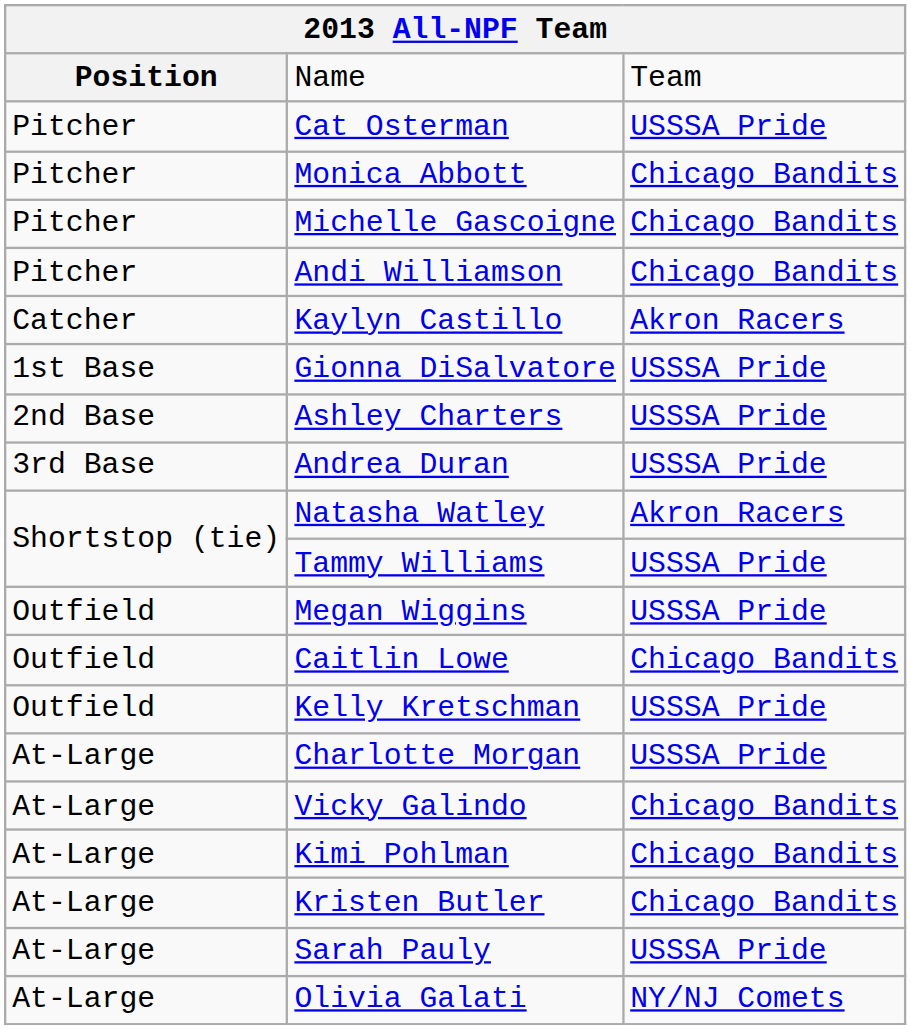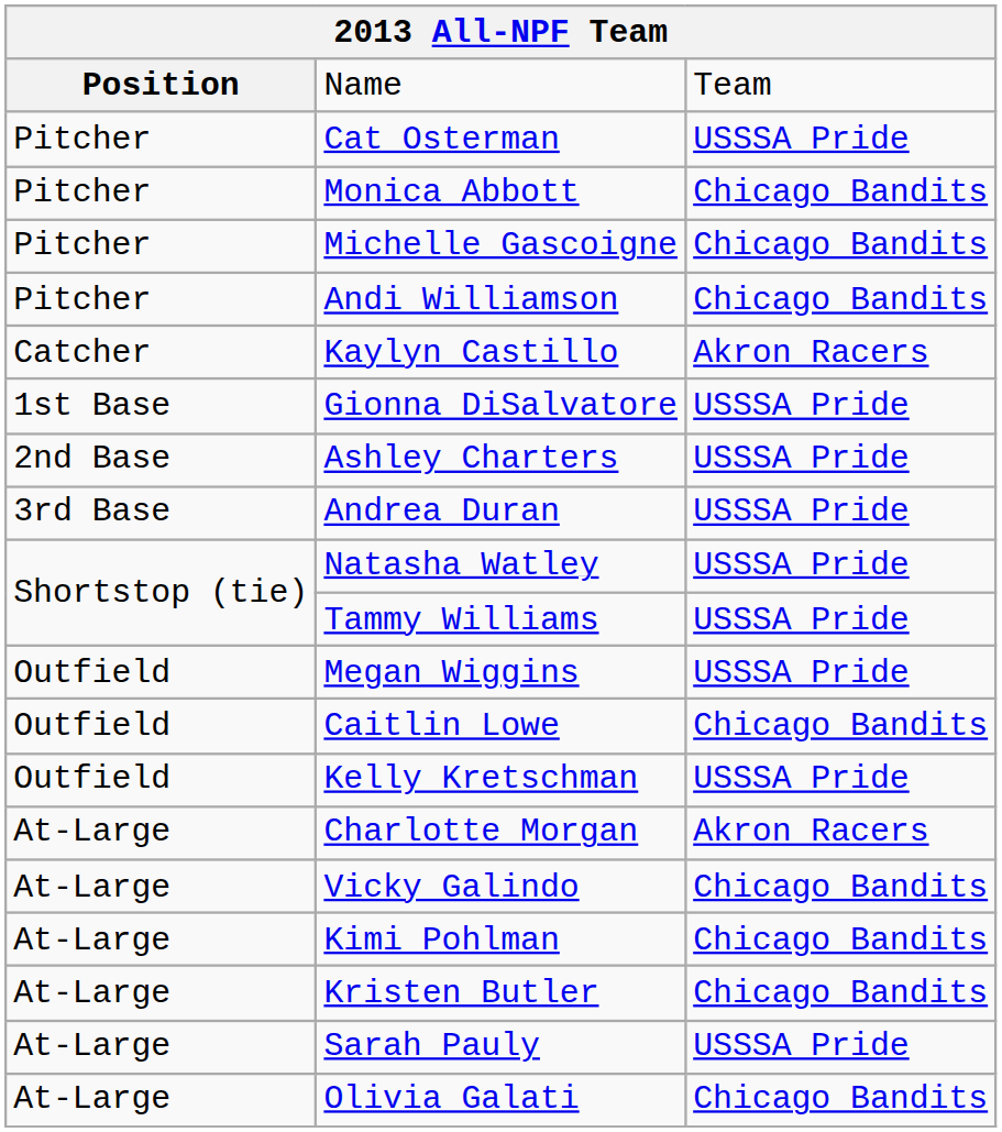 <table class="wikitable">
 <tr>
 <th colspan=4>2013 <a href='#'>All-NPF</a> Team</th>
 </tr>
 <tr>
 <th>Position</th>
 <td>Name</td>
 <td>Team</td>
 </tr>
 <tr>
 <td>Pitcher</td>
 <td><a href='#'>Cat Osterman</a></td>
 <td><a href='#'>USSSA Pride</a></td>
 </tr>
 <tr>
 <td>Pitcher</td>
 <td><a href='#'>Monica Abbott</a></td>
 <td><a href='#'>Chicago Bandits</a></td>
 </tr>
 <tr>
 <td>Pitcher</td>
 <td><a href='#'>Michelle Gascoigne</a></td>
 <td><a href='#'>Chicago Bandits</a></td>
 </tr>
 <tr>
 <td>Pitcher</td>
 <td><a href='#'>Andi Williamson</a></td>
 <td><a href='#'>Chicago Bandits</a></td>
 </tr>
 <tr>
 <td>Catcher</td>
 <td><a href='#'>Kaylyn Castillo</a></td>
 <td><a href='#'>Akron Racers</a></td>
 </tr>
 <tr>
 <td>1st Base</td>
 <td><a href='#'>Gionna DiSalvatore</a></td>
 <td><a href='#'>USSSA Pride</a></td>
 </tr>
 <tr>
 <td>2nd Base</td>
 <td><a href='#'>Ashley Charters</a></td>
 <td><a href='#'>USSSA Pride</a></td>
 </tr>
 <tr>
 <td>3rd Base</td>
 <td><a href='#'>Andrea Duran</a></td>
 <td><a href='#'>USSSA Pride</a></td>
 </tr>
 <tr>
 <td rowspan="2">Shortstop (tie)</td>
 <td><a href='#'>Natasha Watley</a></td>
-<td><a href='#'>Akron Racers</a></td>
+<td><a href='#'>USSSA Pride</a></td>
 </tr>
 <tr>
 <td><a href='#'>Tammy Williams</a></td>
 <td><a href='#'>USSSA Pride</a></td>
 </tr>
 <tr>
 <td>Outfield</td>
 <td><a href='#'>Megan Wiggins</a></td>
 <td><a href='#'>USSSA Pride</a></td>
 </tr>
 <tr>
 <td>Outfield</td>
 <td><a href='#'>Caitlin Lowe</a></td>
 <td><a href='#'>Chicago Bandits</a></td>
 </tr>
 <tr>
 <td>Outfield</td>
 <td><a href='#'>Kelly Kretschman</a></td>
 <td><a href='#'>USSSA Pride</a></td>
 </tr>
 <tr>
 <td>At-Large</td>
 <td><a href='#'>Charlotte Morgan</a></td>
-<td><a href='#'>USSSA Pride</a></td>
+<td><a href='#'>Akron Racers</a></td>
 </tr>
 <tr>
 <td>At-Large</td>
 <td><a href='#'>Vicky Galindo</a></td>
 <td><a href='#'>Chicago Bandits</a></td>
 </tr>
 <tr>
 <td>At-Large</td>
 <td><a href='#'>Kimi Pohlman</a></td>
 <td><a href='#'>Chicago Bandits</a></td>
 </tr>
 <tr>
 <td>At-Large</td>
 <td><a href='#'>Kristen Butler</a></td>
 <td><a href='#'>Chicago Bandits</a></td>
 </tr>
 <tr>
 <td>At-Large</td>
 <td><a href='#'>Sarah Pauly</a></td>
 <td><a href='#'>USSSA Pride</a></td>
 </tr>
 <tr>
 <td>At-Large</td>
 <td><a href='#'>Olivia Galati</a></td>
-<td><a href='#'>NY/NJ Comets</a></td>
+<td><a href='#'>Chicago Bandits</a></td>
 </tr>
 </table>
